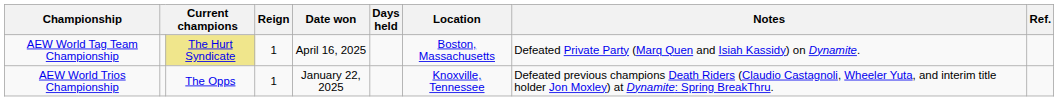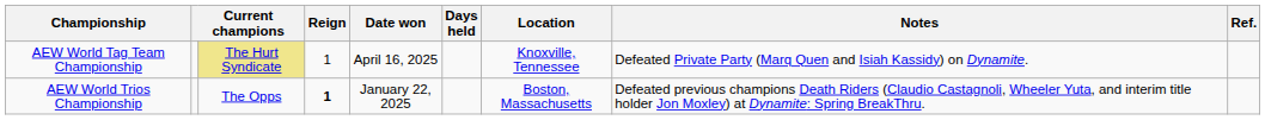 <table class="wikitable sortable" style="text-align: center; font-size:85%;">
 <tr>
 <th>Championship</th>
 <th colspan=2>Current champions</th>
 <th>Reign</th>
 <th>Date won</th>
 <th>Days<br>held</th>
 <th>Location</th>
 <th>Notes</th>
 <th>Ref.</th>
 </tr>
 <tr>
 <td align="center"><a href='#'>AEW World Tag Team Championship</a></td>
 <td align="center"><br></td>
 <td align="center" style="background: khaki;"><a href='#'>The Hurt Syndicate</a><br></td>
 <td align="center">1</td>
 <td align="center">April 16, 2025</td>
 <td align="center"></td>
-<td align="center"><a href='#'>Boston, Massachusetts</a></td>
+<td align="center"><a href='#'>Knoxville, Tennessee</a></td>
 <td align="left">Defeated <a href='#'>Private Party</a> (<a href='#'>Marq Quen</a> and <a href='#'>Isiah Kassidy</a>) on <em><a href='#'>Dynamite</a></em>.</td>
 <td align="center"></td>
 </tr>
 <tr>
 <td align="center"><a href='#'>AEW World Trios Championship</a></td>
 <td align="center"><br><br></td>
 <td align="center"><a href='#'>The Opps</a><br></td>
-<td align="center">1</td>
+<td align="center"><strong>1</strong></td>
 <td align="center">January 22, 2025</td>
 <td align="center"></td>
-<td align="center"><a href='#'>Knoxville, Tennessee</a></td>
+<td align="center"><a href='#'>Boston, Massachusetts</a></td>
 <td align="left">Defeated previous champions <a href='#'>Death Riders</a> (<a href='#'>Claudio Castagnoli</a>, <a href='#'>Wheeler Yuta</a>, and interim title holder <a href='#'>Jon Moxley</a>) at <a href='#'><em>Dynamite</em>: Spring BreakThru</a>.</td>
 <td align="center"></td>
 </tr>
 </table>
